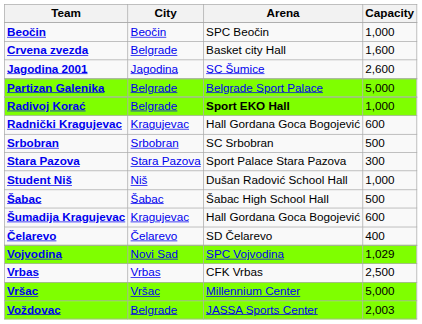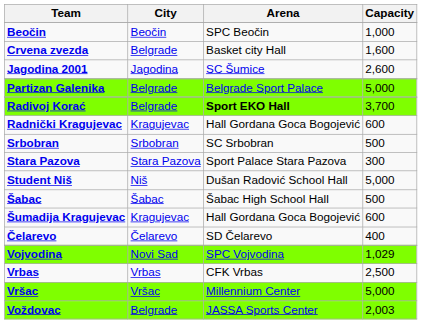 <table class="wikitable sortable">
 <tr>
 <th>Team</th>
 <th>City</th>
 <th>Arena</th>
 <th>Capacity</th>
 </tr>
 <tr>
 </tr>
 <tr>
 <td><strong><a href='#'>Beočin</a></strong></td>
 <td><a href='#'>Beočin</a></td>
 <td>SPC Beočin</td>
 <td>1,000</td>
 </tr>
 <tr>
 <td><strong><a href='#'>Crvena zvezda</a></strong></td>
 <td><a href='#'>Belgrade</a></td>
 <td>Basket city Hall</td>
 <td>1,600</td>
 </tr>
 <tr>
 <td><strong><a href='#'>Jagodina 2001</a></strong></td>
 <td><a href='#'>Jagodina</a></td>
 <td><a href='#'>SC Šumice</a></td>
 <td>2,600</td>
 </tr>
 <tr>
 </tr>
 <tr bgcolor="#7fff00">
 <td><strong><a href='#'>Partizan Galenika</a></strong></td>
 <td><a href='#'>Belgrade</a></td>
 <td><a href='#'>Belgrade Sport Palace</a></td>
 <td>5,000</td>
 </tr>
 <tr>
 </tr>
 <tr bgcolor="#7fff00">
 <td><strong><a href='#'>Radivoj Korać</a></strong></td>
 <td><a href='#'>Belgrade</a></td>
 <td><strong>Sport EKO Hall</strong></td>
-<td>1,000</td>
+<td>3,700</td>
 </tr>
 <tr>
 <td><strong><a href='#'>Radnički Kragujevac</a></strong></td>
 <td><a href='#'>Kragujevac</a></td>
 <td>Hall Gordana Goca Bogojević</td>
 <td>600</td>
 </tr>
 <tr>
 <td><strong><a href='#'>Srbobran</a></strong></td>
 <td><a href='#'>Srbobran</a></td>
 <td>SC Srbobran</td>
 <td>500</td>
 </tr>
 <tr>
 <td><strong><a href='#'>Stara Pazova</a></strong></td>
 <td><a href='#'>Stara Pazova</a></td>
 <td>Sport Palace Stara Pazova</td>
 <td>300</td>
 </tr>
 <tr>
 <td><strong><a href='#'>Student Niš</a></strong></td>
 <td><a href='#'>Niš</a></td>
 <td>Dušan Radović School Hall</td>
-<td>1,000</td>
+<td>5,000</td>
 </tr>
 <tr>
 <td><strong><a href='#'>Šabac</a></strong></td>
 <td><a href='#'>Šabac</a></td>
 <td>Šabac High School Hall</td>
 <td>500</td>
 </tr>
 <tr>
 <td><strong><a href='#'>Šumadija Kragujevac</a></strong></td>
 <td><a href='#'>Kragujevac</a></td>
 <td>Hall Gordana Goca Bogojević</td>
 <td>600</td>
 </tr>
 <tr>
 <td><strong><a href='#'>Čelarevo</a></strong></td>
 <td><a href='#'>Čelarevo</a></td>
 <td>SD Čelarevo</td>
 <td>400</td>
 </tr>
 <tr>
 </tr>
 <tr bgcolor="#7fff00">
 <td><strong><a href='#'>Vojvodina</a></strong></td>
 <td><a href='#'>Novi Sad</a></td>
 <td><a href='#'>SPC Vojvodina</a></td>
 <td>1,029</td>
 </tr>
 <tr>
 <td><strong><a href='#'>Vrbas</a></strong></td>
 <td><a href='#'>Vrbas</a></td>
 <td>CFK Vrbas</td>
 <td>2,500</td>
 </tr>
 <tr bgcolor="#7fff00">
 <td><strong><a href='#'>Vršac</a></strong></td>
 <td><a href='#'>Vršac</a></td>
 <td><a href='#'>Millennium Center</a></td>
 <td>5,000</td>
 </tr>
 <tr bgcolor="#7fff00">
 <td><strong><a href='#'>Voždovac</a></strong></td>
 <td><a href='#'>Belgrade</a></td>
 <td><a href='#'>JASSA Sports Center</a></td>
 <td>2,003</td>
 </tr>
 </table>
